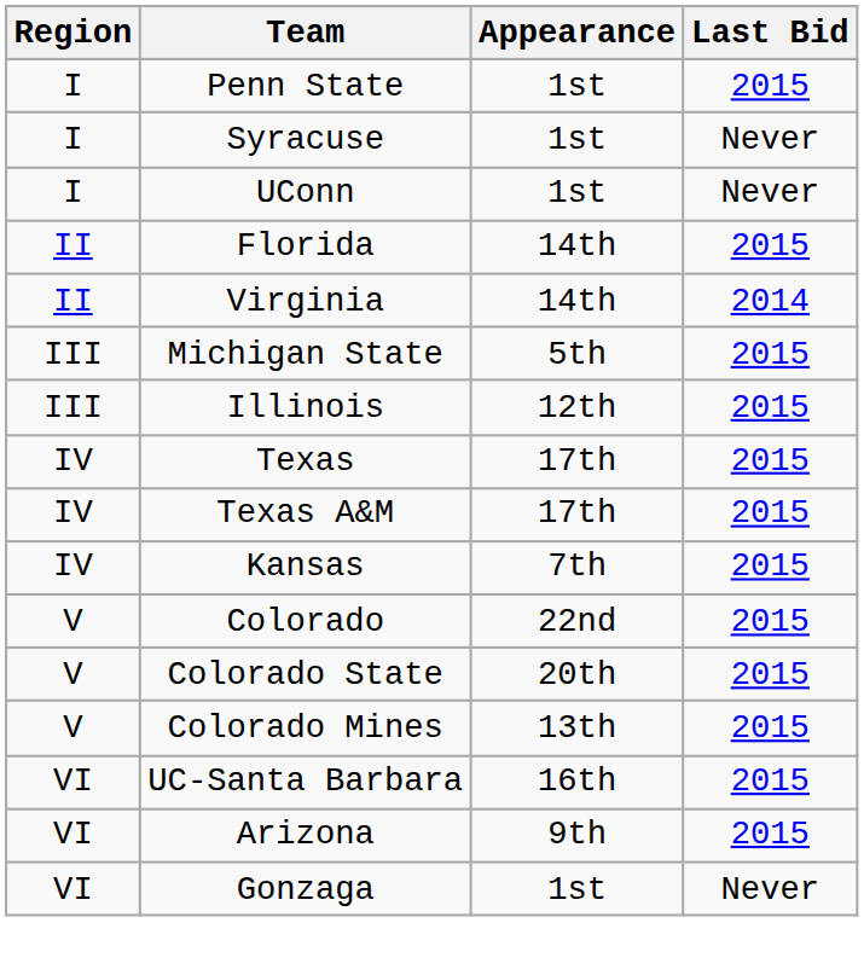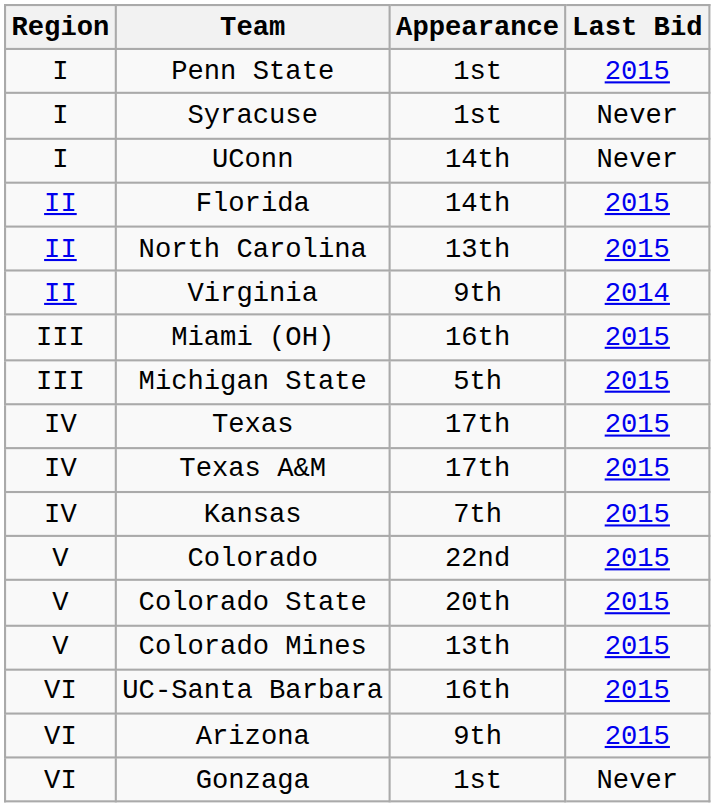 <table class="wikitable sortable" style="text-align:center">
 <tr>
 <th>Region</th>
 <th>Team</th>
 <th>Appearance</th>
 <th>Last Bid</th>
 </tr>
 <tr>
 <td>I</td>
 <td>Penn State</td>
 <td>1st</td>
 <td><a href='#'>2015</a></td>
 </tr>
 <tr>
 <td>I</td>
 <td>Syracuse</td>
 <td>1st</td>
 <td>Never</td>
 </tr>
 <tr>
 <td>I</td>
 <td>UConn</td>
-<td>1st</td>
+<td>14th</td>
 <td>Never</td>
 </tr>
 <tr>
 <td><a href='#'>II</a></td>
 <td>Florida</td>
 <td>14th</td>
 <td><a href='#'>2015</a></td>
 </tr>
 <tr>
 <td><a href='#'>II</a></td>
+<td>North Carolina</td>
+<td>13th</td>
+<td><a href='#'>2015</a></td>
+</tr>
+<tr>
+<td><a href='#'>II</a></td>
 <td>Virginia</td>
-<td>14th</td>
+<td>9th</td>
 <td><a href='#'>2014</a></td>
+</tr>
+<tr>
+<td>III</td>
+<td>Miami (OH)</td>
+<td>16th</td>
+<td><a href='#'>2015</a></td>
 </tr>
 <tr>
 <td>III</td>
 <td>Michigan State</td>
 <td>5th</td>
-<td><a href='#'>2015</a></td>
-</tr>
-<tr>
-<td>III</td>
-<td>Illinois</td>
-<td>12th</td>
 <td><a href='#'>2015</a></td>
 </tr>
 <tr>
 <td>IV</td>
 <td>Texas</td>
 <td>17th</td>
 <td><a href='#'>2015</a></td>
 </tr>
 <tr>
 <td>IV</td>
 <td>Texas A&M</td>
 <td>17th</td>
 <td><a href='#'>2015</a></td>
 </tr>
 <tr>
 <td>IV</td>
 <td>Kansas</td>
 <td>7th</td>
 <td><a href='#'>2015</a></td>
 </tr>
 <tr>
 <td>V</td>
 <td>Colorado</td>
 <td>22nd</td>
 <td><a href='#'>2015</a></td>
 </tr>
 <tr>
 <td>V</td>
 <td>Colorado State</td>
 <td>20th</td>
 <td><a href='#'>2015</a></td>
 </tr>
 <tr>
 <td>V</td>
 <td>Colorado Mines</td>
 <td>13th</td>
 <td><a href='#'>2015</a></td>
 </tr>
 <tr>
 <td>VI</td>
 <td>UC-Santa Barbara</td>
 <td>16th</td>
 <td><a href='#'>2015</a></td>
 </tr>
 <tr>
 <td>VI</td>
 <td>Arizona</td>
 <td>9th</td>
 <td><a href='#'>2015</a></td>
 </tr>
 <tr>
 <td>VI</td>
 <td>Gonzaga</td>
 <td>1st</td>
 <td>Never</td>
 </tr>
 </table>
